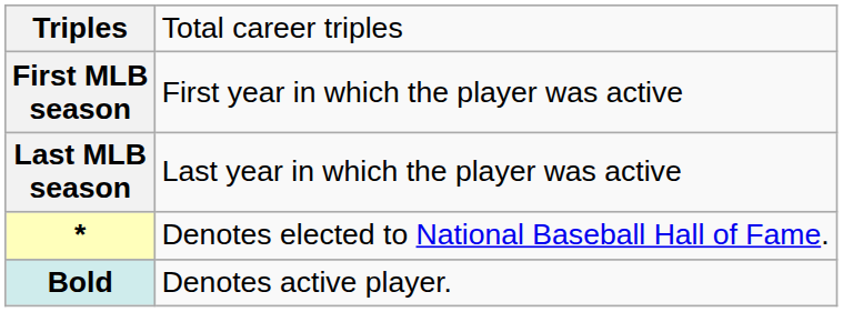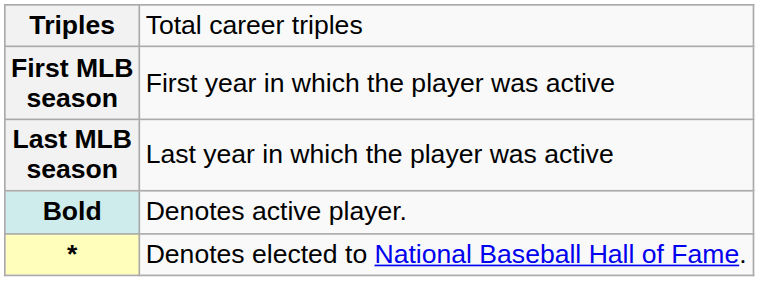 <table class="wikitable">
 <tr>
 <th scope="row">Triples</th>
 <td>Total career triples</td>
 </tr>
 <tr>
 <th scope="row">First MLB<br>season</th>
 <td>First year in which the player was active</td>
 </tr>
 <tr>
 <th scope="row">Last MLB<br>season</th>
 <td>Last year in which the player was active</td>
 </tr>
 <tr>
+<th scope="row" style="background:#cfecec;"><strong>Bold</strong></th>
+<td>Denotes active player.<br></td>
+</tr>
+<tr>
 <th scope="row" style="background-color:#ffffbb">*</th>
 <td>Denotes elected to <a href='#'>National Baseball Hall of Fame</a>. <br></td>
 </tr>
-<tr>
-<th scope="row" style="background:#cfecec;"><strong>Bold</strong></th>
-<td>Denotes active player.<br></td>
-</tr>
 </table>
